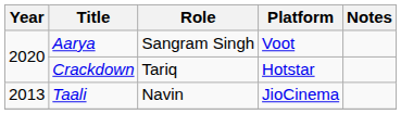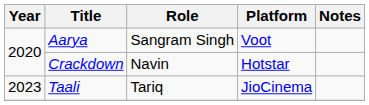 <table class="wikitable">
 <tr>
 <th>Year</th>
 <th>Title</th>
 <th>Role</th>
 <th>Platform</th>
 <th>Notes</th>
 </tr>
 <tr>
 <td rowspan="2">2020</td>
 <td><em><a href='#'>Aarya</a></em></td>
 <td>Sangram Singh</td>
 <td><a href='#'>Voot</a></td>
 <td></td>
 </tr>
 <tr>
 <td><em><a href='#'>Crackdown</a></em></td>
-<td>Tariq</td>
+<td>Navin</td>
 <td><a href='#'>Hotstar</a></td>
 <td></td>
 </tr>
 <tr>
-<td>2013</td>
+<td>2023</td>
 <td><em><a href='#'>Taali</a></em></td>
-<td>Navin</td>
+<td>Tariq</td>
 <td><a href='#'>JioCinema</a></td>
 <td></td>
 </tr>
 <tr>
 </tr>
 </table>
